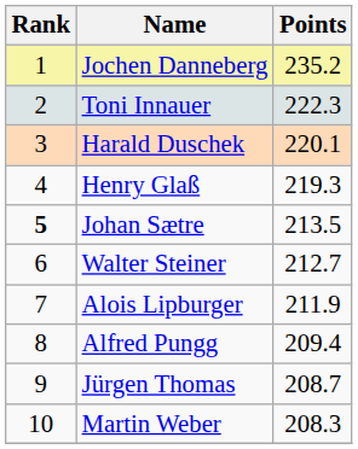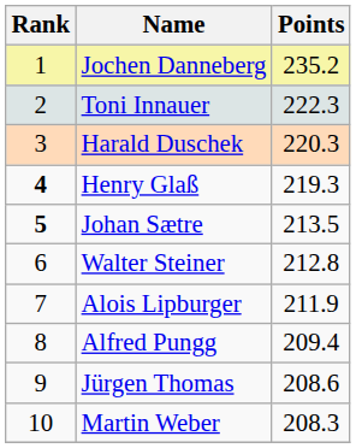 <table class="wikitable sortable">
 <tr>
 <th align=Center>Rank</th>
 <th>Name</th>
 <th>Points</th>
 </tr>
 <tr style="background:#F7F6A8">
 <td align=center>1</td>
 <td> <a href='#'>Jochen Danneberg</a></td>
 <td align=center>235.2</td>
 </tr>
 <tr style="background: #DCE5E5;">
 <td align=center>2</td>
 <td> <a href='#'>Toni Innauer</a></td>
 <td align=center>222.3</td>
 </tr>
 <tr style="background: #FFDAB9;">
 <td align=center>3</td>
 <td> <a href='#'>Harald Duschek</a></td>
-<td align=center>220.1</td>
+<td align=center>220.3</td>
 </tr>
 <tr>
-<td align=center>4</td>
+<td align=center><strong>4</strong></td>
 <td> <a href='#'>Henry Glaß</a></td>
 <td align=center>219.3</td>
 </tr>
 <tr>
 <td align=center><strong>5</strong></td>
 <td> <a href='#'>Johan Sætre</a></td>
 <td align=center>213.5</td>
 </tr>
 <tr>
 <td align=center>6</td>
 <td> <a href='#'>Walter Steiner</a></td>
-<td align=center>212.7</td>
+<td align=center>212.8</td>
 </tr>
 <tr>
 <td align=center>7</td>
 <td> <a href='#'>Alois Lipburger</a></td>
 <td align=center>211.9</td>
 </tr>
 <tr>
 <td align=center>8</td>
 <td> <a href='#'>Alfred Pungg</a></td>
 <td align=center>209.4</td>
 </tr>
 <tr>
 <td align=center>9</td>
 <td> <a href='#'>Jürgen Thomas</a></td>
-<td align=center>208.7</td>
+<td align=center>208.6</td>
 </tr>
 <tr>
 <td align=center>10</td>
 <td> <a href='#'>Martin Weber</a></td>
 <td align=center>208.3</td>
 </tr>
 <tr>
 </tr>
 </table>
